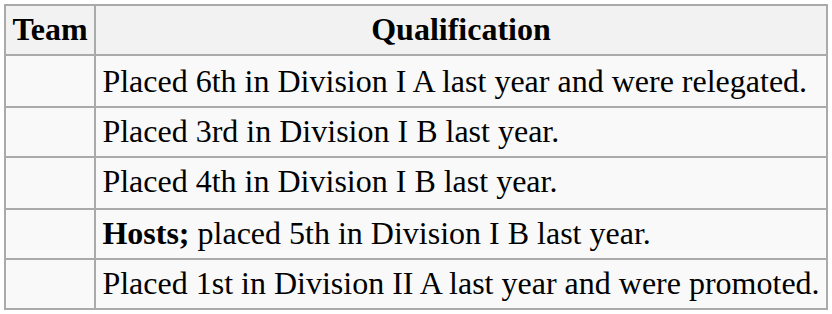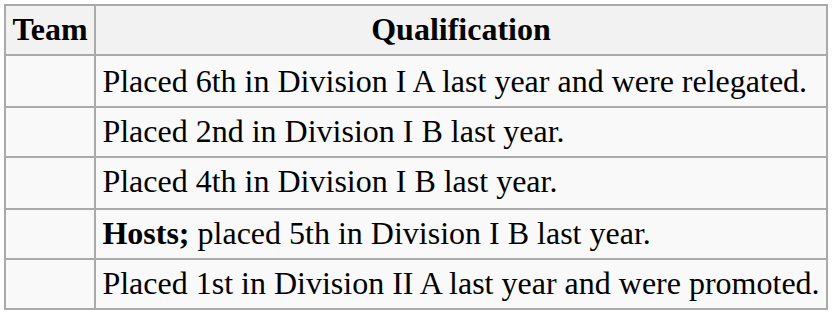 <table class="wikitable">
 <tr>
 <th>Team</th>
 <th>Qualification</th>
 </tr>
 <tr>
 <td></td>
 <td>Placed 6th in Division I A last year and were relegated.</td>
 </tr>
 <tr>
 <td></td>
-<td>Placed 3rd in Division I B last year.</td>
+<td>Placed 2nd in Division I B last year.</td>
 </tr>
 <tr>
 <td></td>
 <td>Placed 4th in Division I B last year.</td>
 </tr>
 <tr>
 <td></td>
 <td><strong>Hosts;</strong> placed 5th in Division I B last year.</td>
 </tr>
 <tr>
 <td></td>
 <td>Placed 1st in Division II A last year and were promoted.</td>
 </tr>
 </table>
